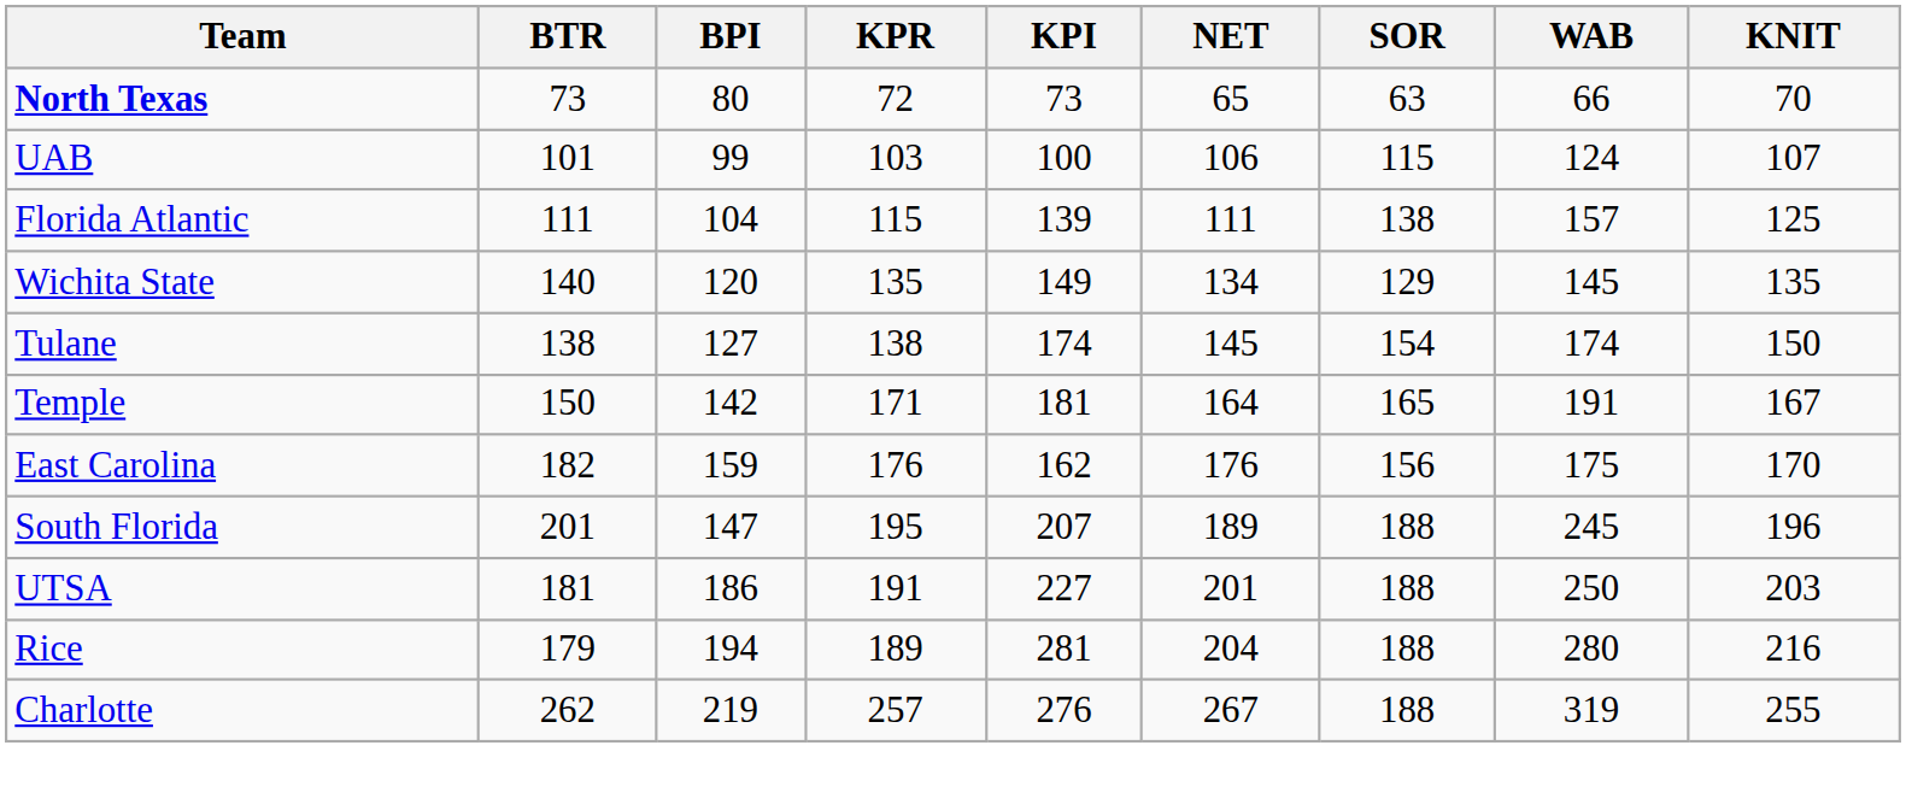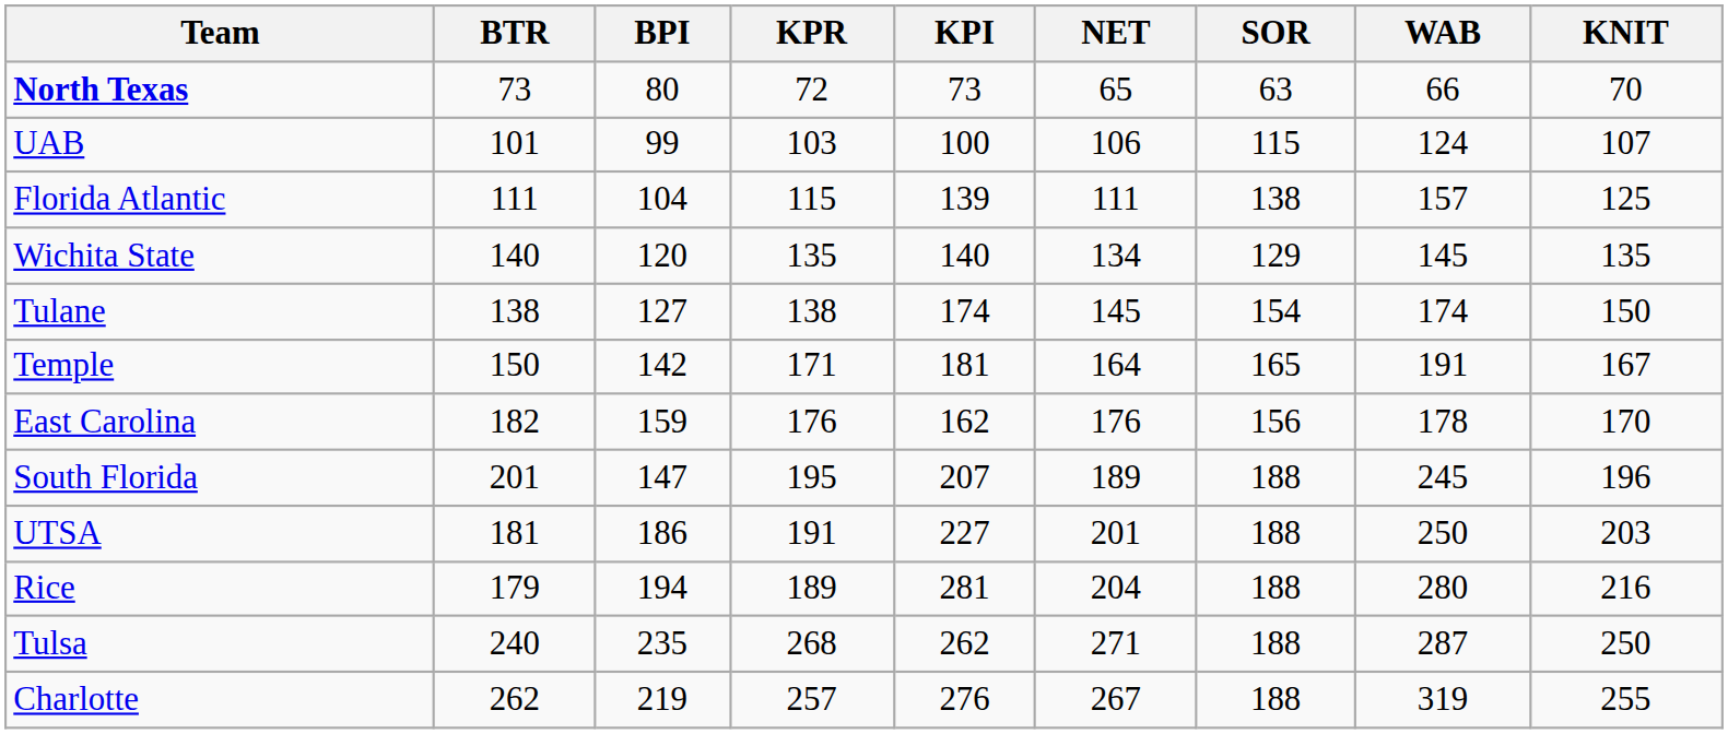 <table class="wikitable sortable mw-collapsible mw-collapsed" style="text-align: center; font-size:90%; width:551pt;">
 <tr>
 <th>Team</th>
 <th data-sort-type="number">BTR</th>
 <th data-sort-type="number">BPI</th>
 <th data-sort-type="number">KPR</th>
 <th data-sort-type="number">KPI</th>
 <th data-sort-type="number">NET</th>
 <th data-sort-type="number">SOR</th>
 <th data-sort-type="number">WAB</th>
 <th data-sort-type="number">KNIT</th>
 </tr>
 <tr>
 <td align="left"><strong><a href='#'>North Texas</a></strong></td>
 <td>73</td>
 <td>80</td>
 <td>72</td>
 <td>73</td>
 <td>65</td>
 <td>63</td>
 <td>66</td>
 <td>70</td>
 </tr>
 <tr>
 <td align="left"><a href='#'>UAB</a></td>
 <td>101</td>
 <td>99</td>
 <td>103</td>
 <td>100</td>
 <td>106</td>
 <td>115</td>
 <td>124</td>
 <td>107</td>
 </tr>
 <tr>
 <td align="left"><a href='#'>Florida Atlantic</a></td>
 <td>111</td>
 <td>104</td>
 <td>115</td>
 <td>139</td>
 <td>111</td>
 <td>138</td>
 <td>157</td>
 <td>125</td>
 </tr>
 <tr>
 <td align="left"><a href='#'>Wichita State</a></td>
 <td>140</td>
 <td>120</td>
 <td>135</td>
-<td>149</td>
+<td>140</td>
 <td>134</td>
 <td>129</td>
 <td>145</td>
 <td>135</td>
 </tr>
 <tr>
 <td align="left"><a href='#'>Tulane</a></td>
 <td>138</td>
 <td>127</td>
 <td>138</td>
 <td>174</td>
 <td>145</td>
 <td>154</td>
 <td>174</td>
 <td>150</td>
 </tr>
 <tr>
 <td align="left"><a href='#'>Temple</a></td>
 <td>150</td>
 <td>142</td>
 <td>171</td>
 <td>181</td>
 <td>164</td>
 <td>165</td>
 <td>191</td>
 <td>167</td>
 </tr>
 <tr>
 <td align="left"><a href='#'>East Carolina</a></td>
 <td>182</td>
 <td>159</td>
 <td>176</td>
 <td>162</td>
 <td>176</td>
 <td>156</td>
-<td>175</td>
+<td>178</td>
 <td>170</td>
 </tr>
 <tr>
 <td align="left"><a href='#'>South Florida</a></td>
 <td>201</td>
 <td>147</td>
 <td>195</td>
 <td>207</td>
 <td>189</td>
 <td>188</td>
 <td>245</td>
 <td>196</td>
 </tr>
 <tr>
 <td align="left"><a href='#'>UTSA</a></td>
 <td>181</td>
 <td>186</td>
 <td>191</td>
 <td>227</td>
 <td>201</td>
 <td>188</td>
 <td>250</td>
 <td>203</td>
 </tr>
 <tr>
 <td align="left"><a href='#'>Rice</a></td>
 <td>179</td>
 <td>194</td>
 <td>189</td>
 <td>281</td>
 <td>204</td>
 <td>188</td>
 <td>280</td>
 <td>216</td>
 </tr>
 <tr>
+<td align="left"><a href='#'>Tulsa</a></td>
+<td>240</td>
+<td>235</td>
+<td>268</td>
+<td>262</td>
+<td>271</td>
+<td>188</td>
+<td>287</td>
+<td>250</td>
+</tr>
+<tr>
 <td align="left"><a href='#'>Charlotte</a></td>
 <td>262</td>
 <td>219</td>
 <td>257</td>
 <td>276</td>
 <td>267</td>
 <td>188</td>
 <td>319</td>
 <td>255</td>
 </tr>
 </table>
